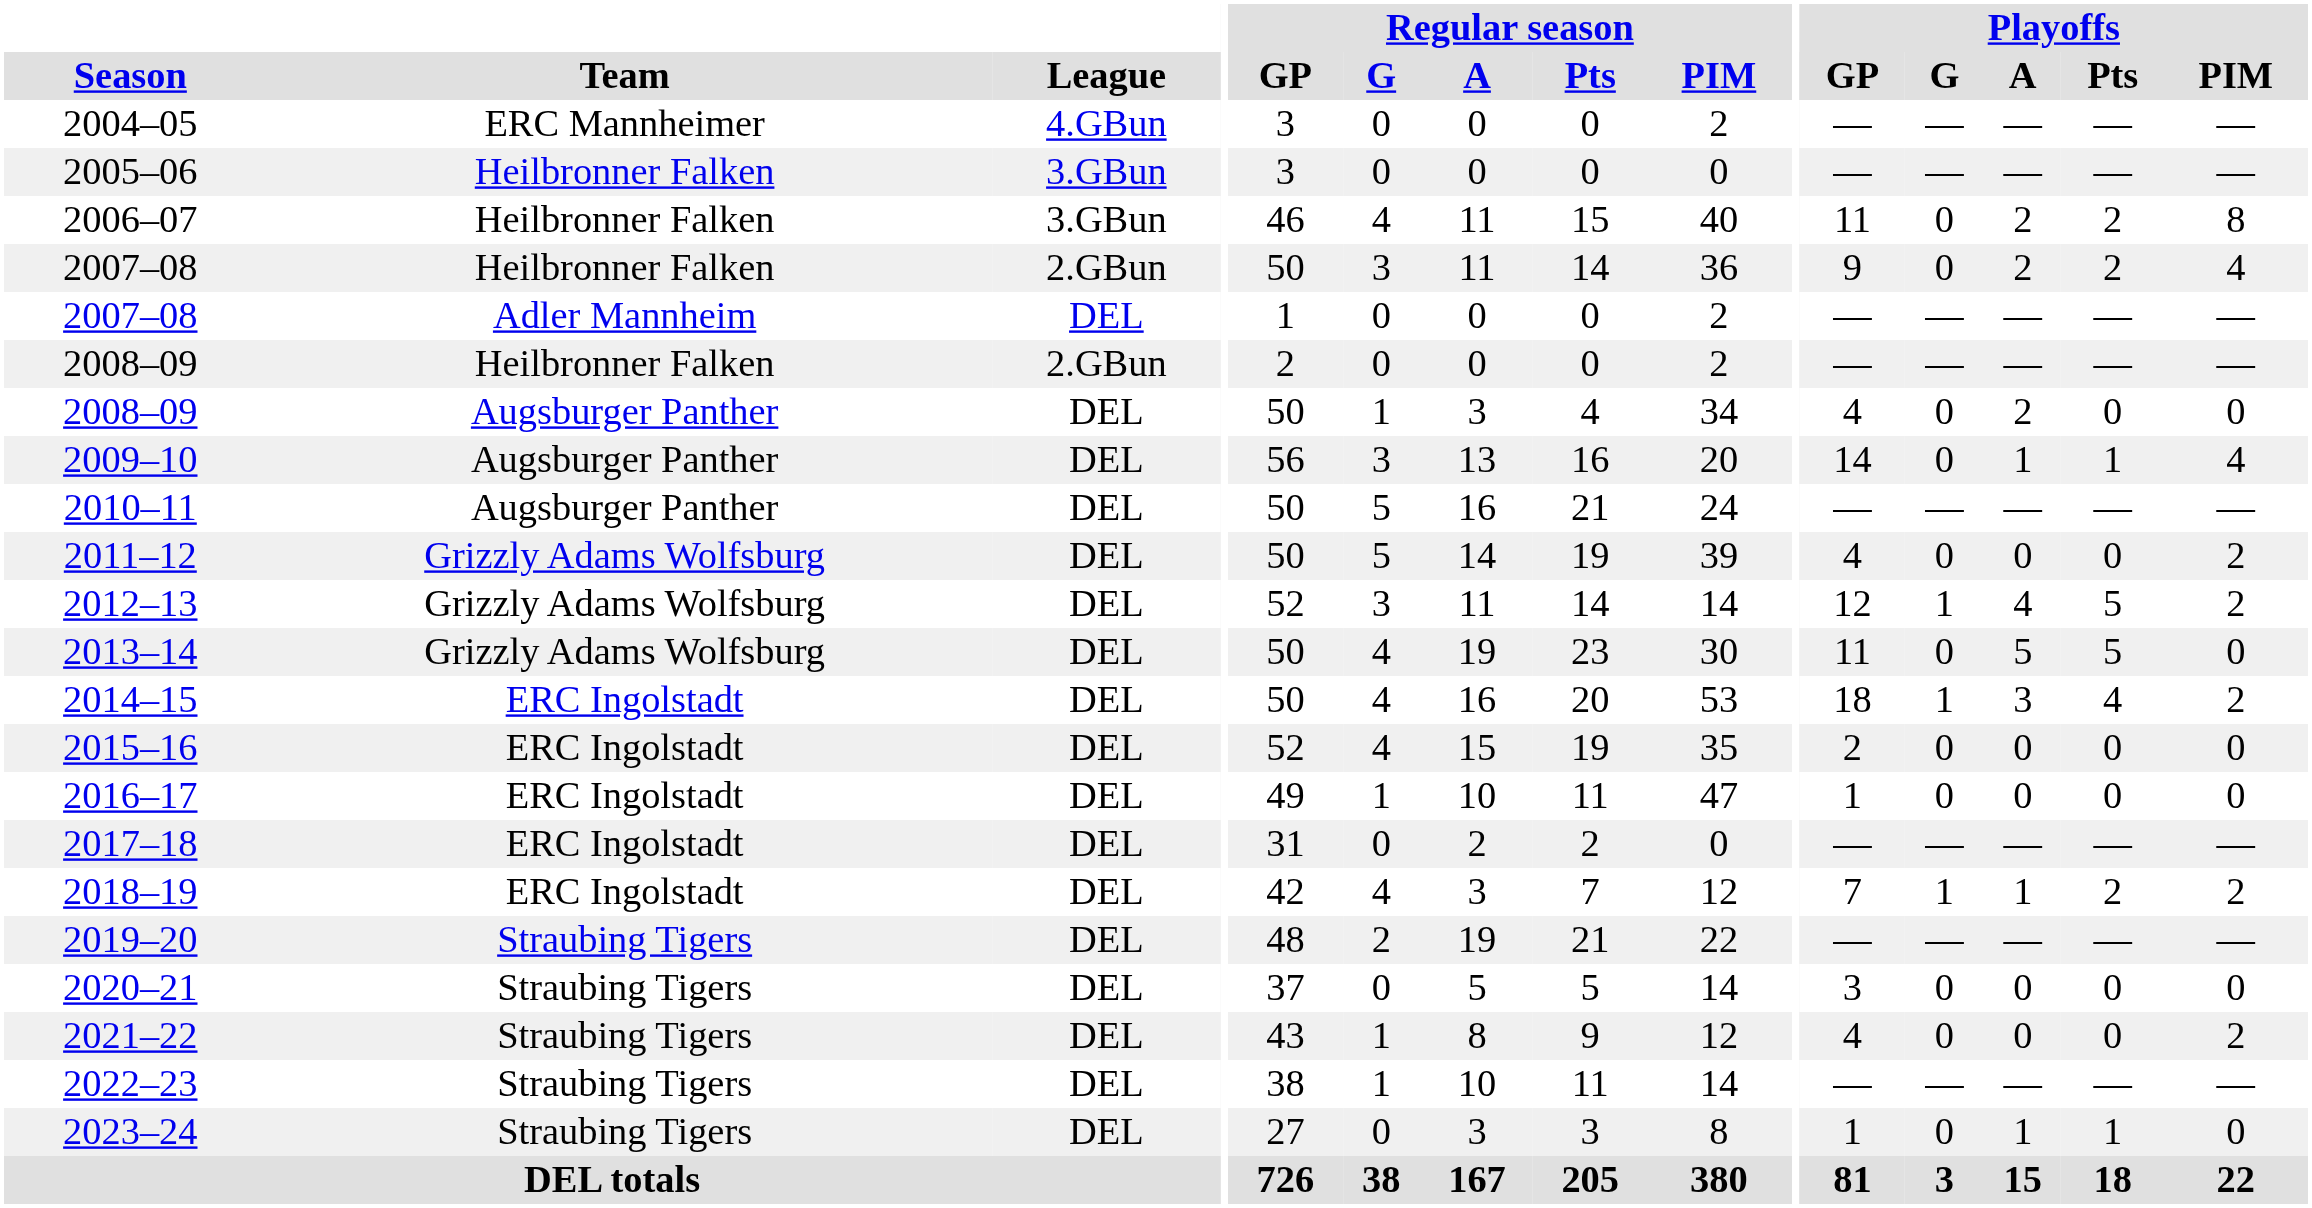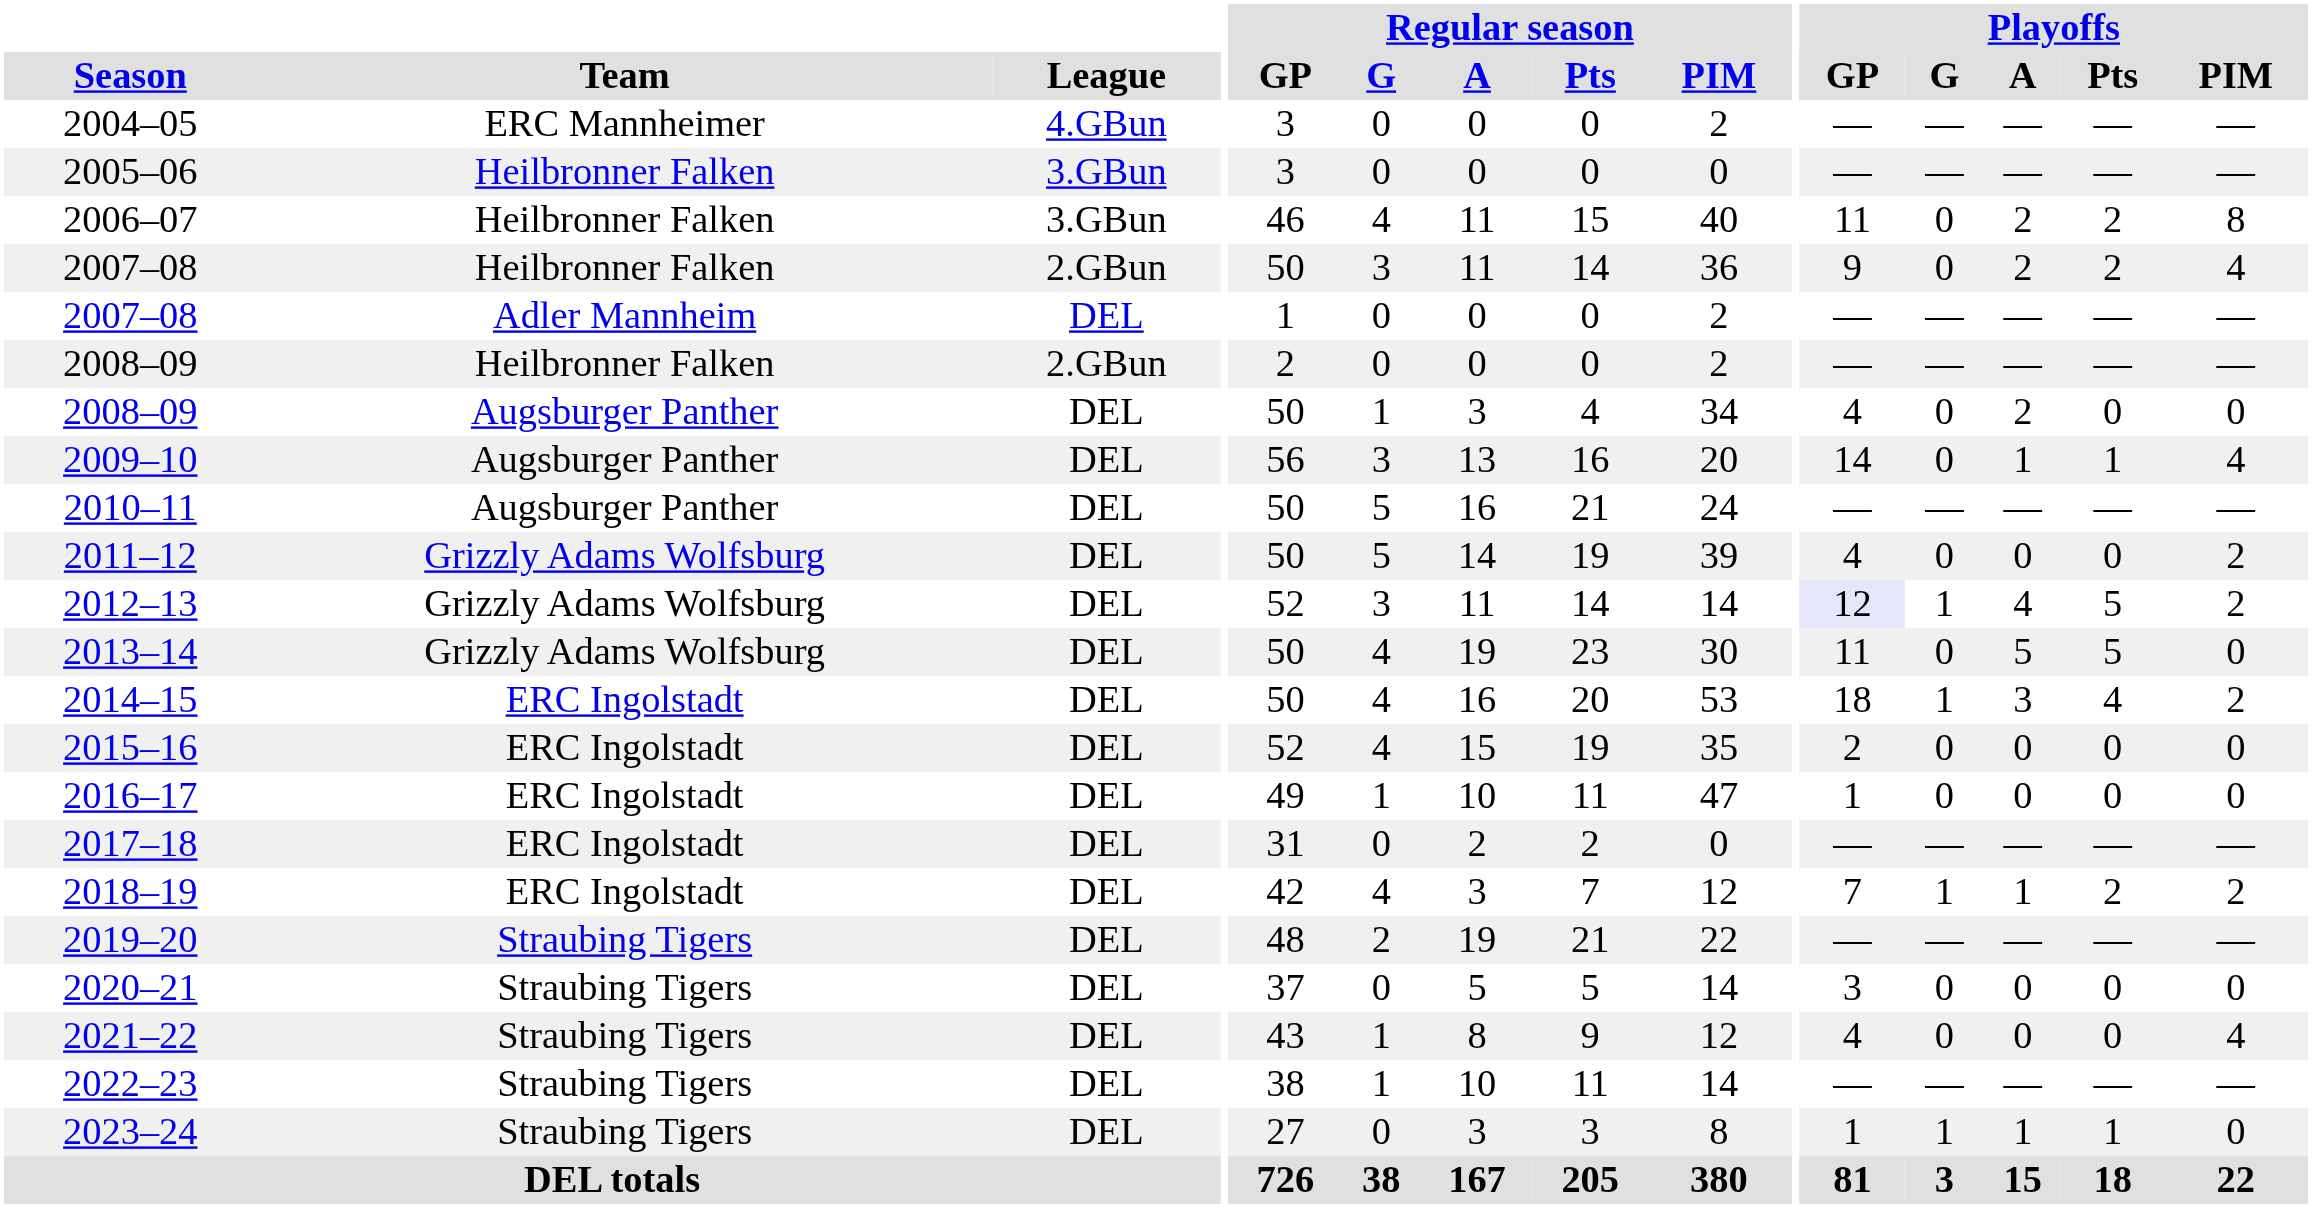 <table border="0" cellpadding="1" cellspacing="0" style="text-align:center; width:60em">
 <tr bgcolor="#e0e0e0">
 <th colspan="3" bgcolor="#ffffff"></th>
 <th rowspan="99" bgcolor="#ffffff"></th>
 <th colspan="5"><a href='#'>Regular season</a></th>
 <th rowspan="99" bgcolor="#ffffff"></th>
 <th colspan="5"><a href='#'>Playoffs</a></th>
 </tr>
 <tr bgcolor="#e0e0e0">
 <th><a href='#'>Season</a></th>
 <th>Team</th>
 <th>League</th>
 <th>GP</th>
 <th><a href='#'>G</a></th>
 <th><a href='#'>A</a></th>
 <th><a href='#'>Pts</a></th>
 <th><a href='#'>PIM</a></th>
 <th>GP</th>
 <th>G</th>
 <th>A</th>
 <th>Pts</th>
 <th>PIM</th>
 </tr>
 <tr ALIGN="center">
 <td>2004–05</td>
 <td>ERC Mannheimer</td>
 <td><a href='#'>4.GBun</a></td>
 <td>3</td>
 <td>0</td>
 <td>0</td>
 <td>0</td>
 <td>2</td>
 <td>—</td>
 <td>—</td>
 <td>—</td>
 <td>—</td>
 <td>—</td>
 </tr>
 <tr ALIGN="center" bgcolor="#f0f0f0">
 <td>2005–06</td>
 <td><a href='#'>Heilbronner Falken</a></td>
 <td><a href='#'>3.GBun</a></td>
 <td>3</td>
 <td>0</td>
 <td>0</td>
 <td>0</td>
 <td>0</td>
 <td>—</td>
 <td>—</td>
 <td>—</td>
 <td>—</td>
 <td>—</td>
 </tr>
 <tr ALIGN="center">
 <td>2006–07</td>
 <td>Heilbronner Falken</td>
 <td>3.GBun</td>
 <td>46</td>
 <td>4</td>
 <td>11</td>
 <td>15</td>
 <td>40</td>
 <td>11</td>
 <td>0</td>
 <td>2</td>
 <td>2</td>
 <td>8</td>
 </tr>
 <tr ALIGN="center" bgcolor="#f0f0f0">
 <td>2007–08</td>
 <td>Heilbronner Falken</td>
 <td>2.GBun</td>
 <td>50</td>
 <td>3</td>
 <td>11</td>
 <td>14</td>
 <td>36</td>
 <td>9</td>
 <td>0</td>
 <td>2</td>
 <td>2</td>
 <td>4</td>
 </tr>
 <tr ALIGN="center">
 <td><a href='#'>2007–08</a></td>
 <td><a href='#'>Adler Mannheim</a></td>
 <td><a href='#'>DEL</a></td>
 <td>1</td>
 <td>0</td>
 <td>0</td>
 <td>0</td>
 <td>2</td>
 <td>—</td>
 <td>—</td>
 <td>—</td>
 <td>—</td>
 <td>—</td>
 </tr>
 <tr ALIGN="center" bgcolor="#f0f0f0">
 <td>2008–09</td>
 <td>Heilbronner Falken</td>
 <td>2.GBun</td>
 <td>2</td>
 <td>0</td>
 <td>0</td>
 <td>0</td>
 <td>2</td>
 <td>—</td>
 <td>—</td>
 <td>—</td>
 <td>—</td>
 <td>—</td>
 </tr>
 <tr ALIGN="center">
 <td><a href='#'>2008–09</a></td>
 <td><a href='#'>Augsburger Panther</a></td>
 <td>DEL</td>
 <td>50</td>
 <td>1</td>
 <td>3</td>
 <td>4</td>
 <td>34</td>
 <td>4</td>
 <td>0</td>
 <td>2</td>
 <td>0</td>
 <td>0</td>
 </tr>
 <tr ALIGN="center" bgcolor="#f0f0f0">
 <td><a href='#'>2009–10</a></td>
 <td>Augsburger Panther</td>
 <td>DEL</td>
 <td>56</td>
 <td>3</td>
 <td>13</td>
 <td>16</td>
 <td>20</td>
 <td>14</td>
 <td>0</td>
 <td>1</td>
 <td>1</td>
 <td>4</td>
 </tr>
 <tr ALIGN="center">
 <td><a href='#'>2010–11</a></td>
 <td>Augsburger Panther</td>
 <td>DEL</td>
 <td>50</td>
 <td>5</td>
 <td>16</td>
 <td>21</td>
 <td>24</td>
 <td>—</td>
 <td>—</td>
 <td>—</td>
 <td>—</td>
 <td>—</td>
 </tr>
 <tr ALIGN="center" bgcolor="#f0f0f0">
 <td><a href='#'>2011–12</a></td>
 <td><a href='#'>Grizzly Adams Wolfsburg</a></td>
 <td>DEL</td>
 <td>50</td>
 <td>5</td>
 <td>14</td>
 <td>19</td>
 <td>39</td>
 <td>4</td>
 <td>0</td>
 <td>0</td>
 <td>0</td>
 <td>2</td>
 </tr>
 <tr ALIGN="center">
 <td><a href='#'>2012–13</a></td>
 <td>Grizzly Adams Wolfsburg</td>
 <td>DEL</td>
 <td>52</td>
 <td>3</td>
 <td>11</td>
 <td>14</td>
 <td>14</td>
-<td>12</td>
+<td style="background: lavender;">12</td>
 <td>1</td>
 <td>4</td>
 <td>5</td>
 <td>2</td>
 </tr>
 <tr ALIGN="center" bgcolor="#f0f0f0">
 <td><a href='#'>2013–14</a></td>
 <td>Grizzly Adams Wolfsburg</td>
 <td>DEL</td>
 <td>50</td>
 <td>4</td>
 <td>19</td>
 <td>23</td>
 <td>30</td>
 <td>11</td>
 <td>0</td>
 <td>5</td>
 <td>5</td>
 <td>0</td>
 </tr>
 <tr ALIGN="center">
 <td><a href='#'>2014–15</a></td>
 <td><a href='#'>ERC Ingolstadt</a></td>
 <td>DEL</td>
 <td>50</td>
 <td>4</td>
 <td>16</td>
 <td>20</td>
 <td>53</td>
 <td>18</td>
 <td>1</td>
 <td>3</td>
 <td>4</td>
 <td>2</td>
 </tr>
 <tr ALIGN="center" bgcolor="#f0f0f0">
 <td><a href='#'>2015–16</a></td>
 <td>ERC Ingolstadt</td>
 <td>DEL</td>
 <td>52</td>
 <td>4</td>
 <td>15</td>
 <td>19</td>
 <td>35</td>
 <td>2</td>
 <td>0</td>
 <td>0</td>
 <td>0</td>
 <td>0</td>
 </tr>
 <tr ALIGN="center">
 <td><a href='#'>2016–17</a></td>
 <td>ERC Ingolstadt</td>
 <td>DEL</td>
 <td>49</td>
 <td>1</td>
 <td>10</td>
 <td>11</td>
 <td>47</td>
 <td>1</td>
 <td>0</td>
 <td>0</td>
 <td>0</td>
 <td>0</td>
 </tr>
 <tr ALIGN="center"  bgcolor="#f0f0f0">
 <td><a href='#'>2017–18</a></td>
 <td>ERC Ingolstadt</td>
 <td>DEL</td>
 <td>31</td>
 <td>0</td>
 <td>2</td>
 <td>2</td>
 <td>0</td>
 <td>—</td>
 <td>—</td>
 <td>—</td>
 <td>—</td>
 <td>—</td>
 </tr>
 <tr ALIGN="center">
 <td><a href='#'>2018–19</a></td>
 <td>ERC Ingolstadt</td>
 <td>DEL</td>
 <td>42</td>
 <td>4</td>
 <td>3</td>
 <td>7</td>
 <td>12</td>
 <td>7</td>
 <td>1</td>
 <td>1</td>
 <td>2</td>
 <td>2</td>
 </tr>
 <tr ALIGN="center"  bgcolor="#f0f0f0">
 <td><a href='#'>2019–20</a></td>
 <td><a href='#'>Straubing Tigers</a></td>
 <td>DEL</td>
 <td>48</td>
 <td>2</td>
 <td>19</td>
 <td>21</td>
 <td>22</td>
 <td>—</td>
 <td>—</td>
 <td>—</td>
 <td>—</td>
 <td>—</td>
 </tr>
 <tr ALIGN="center">
 <td><a href='#'>2020–21</a></td>
 <td>Straubing Tigers</td>
 <td>DEL</td>
 <td>37</td>
 <td>0</td>
 <td>5</td>
 <td>5</td>
 <td>14</td>
 <td>3</td>
 <td>0</td>
 <td>0</td>
 <td>0</td>
 <td>0</td>
 </tr>
 <tr ALIGN="center"  bgcolor="#f0f0f0">
 <td><a href='#'>2021–22</a></td>
 <td>Straubing Tigers</td>
 <td>DEL</td>
 <td>43</td>
 <td>1</td>
 <td>8</td>
 <td>9</td>
 <td>12</td>
 <td>4</td>
 <td>0</td>
 <td>0</td>
 <td>0</td>
-<td>2</td>
+<td>4</td>
 </tr>
 <tr ALIGN="center">
 <td><a href='#'>2022–23</a></td>
 <td>Straubing Tigers</td>
 <td>DEL</td>
 <td>38</td>
 <td>1</td>
 <td>10</td>
 <td>11</td>
 <td>14</td>
 <td>—</td>
 <td>—</td>
 <td>—</td>
 <td>—</td>
 <td>—</td>
 </tr>
 <tr ALIGN="center"  bgcolor="#f0f0f0">
 <td><a href='#'>2023–24</a></td>
 <td>Straubing Tigers</td>
 <td>DEL</td>
 <td>27</td>
 <td>0</td>
 <td>3</td>
 <td>3</td>
 <td>8</td>
 <td>1</td>
-<td>0</td>
+<td>1</td>
 <td>1</td>
 <td>1</td>
 <td>0</td>
 </tr>
 <tr bgcolor="#e0e0e0">
 <th colspan="3">DEL totals</th>
 <th>726</th>
 <th>38</th>
 <th>167</th>
 <th>205</th>
 <th>380</th>
 <th>81</th>
 <th>3</th>
 <th>15</th>
 <th>18</th>
 <th>22</th>
 </tr>
 </table>
